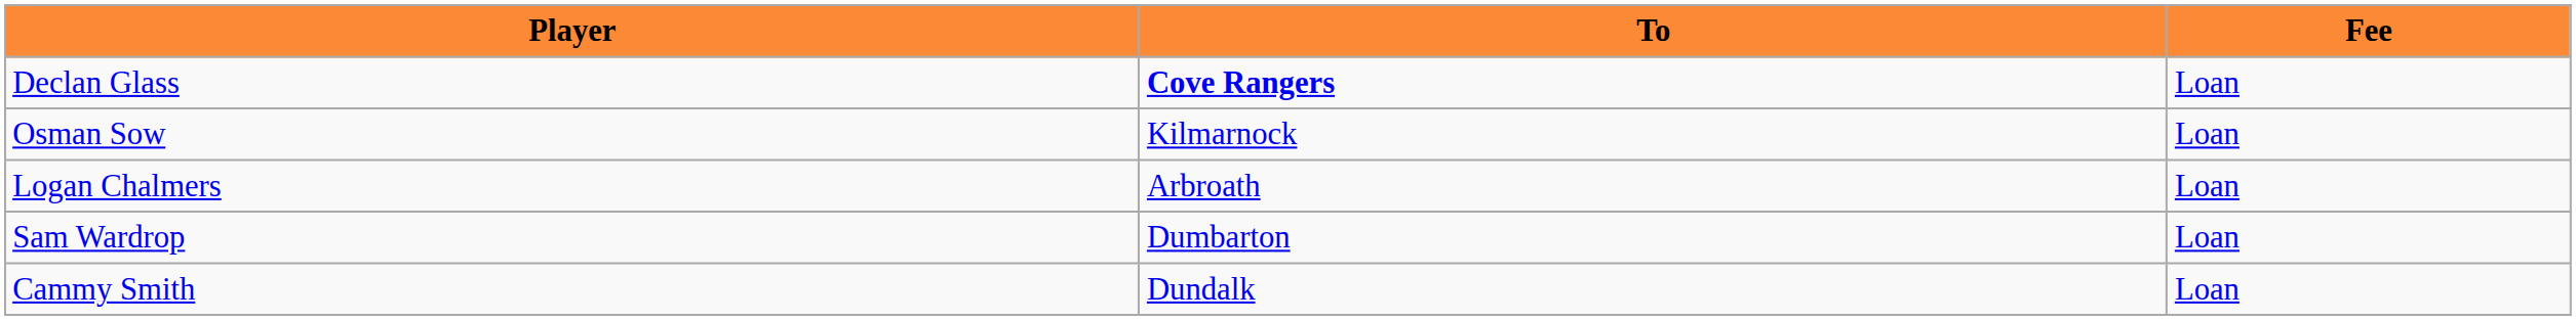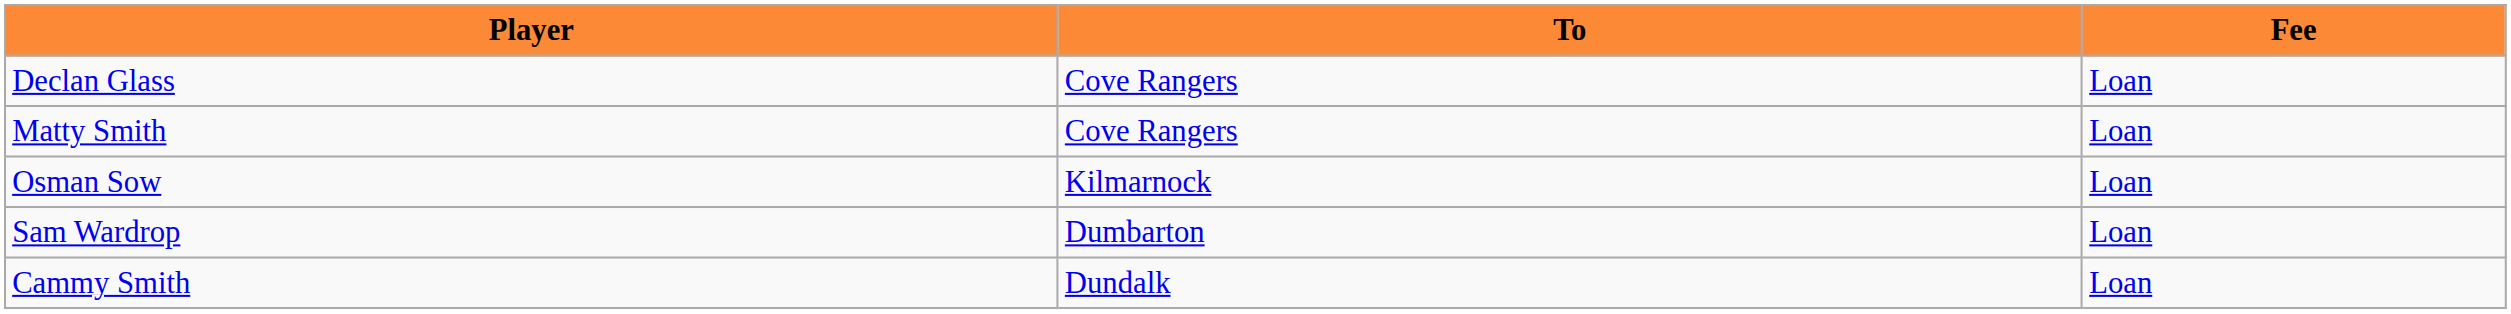 <table class="wikitable" style="text-align:left; font-size:95%;width:98%;">
 <tr>
 <th style="background:#FC8936; color:black;">Player</th>
 <th style="background:#FC8936; color:black;">To</th>
 <th style="background:#FC8936; color:black;">Fee</th>
 </tr>
 <tr>
 <td> <a href='#'>Declan Glass</a></td>
-<td><strong> <a href='#'>Cove Rangers</a></strong></td>
+<td> <a href='#'>Cove Rangers</a></td>
+<td><a href='#'>Loan</a></td>
+</tr>
+<tr>
+<td> <a href='#'>Matty Smith</a></td>
+<td> <a href='#'>Cove Rangers</a></td>
 <td><a href='#'>Loan</a></td>
 </tr>
 <tr>
 <td> <a href='#'>Osman Sow</a></td>
 <td> <a href='#'>Kilmarnock</a></td>
-<td><a href='#'>Loan</a></td>
-</tr>
-<tr>
-<td> <a href='#'>Logan Chalmers</a></td>
-<td> <a href='#'>Arbroath</a></td>
 <td><a href='#'>Loan</a></td>
 </tr>
 <tr>
 <td> <a href='#'>Sam Wardrop</a></td>
 <td> <a href='#'>Dumbarton</a></td>
 <td><a href='#'>Loan</a></td>
 </tr>
 <tr>
 <td> <a href='#'>Cammy Smith</a></td>
 <td> <a href='#'>Dundalk</a></td>
 <td><a href='#'>Loan</a></td>
 </tr>
 </table>
